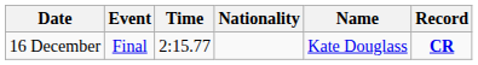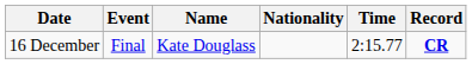 <table class="wikitable" style=text-align:center>
 <tr>
 <th>Date</th>
 <th>Event</th>
+<th>Name</th>
+<th>Nationality</th>
 <th>Time</th>
-<th>Nationality</th>
-<th>Name</th>
 <th>Record</th>
 </tr>
 <tr>
 <td>16 December</td>
 <td><a href='#'>Final</a></td>
+<td align=left><a href='#'>Kate Douglass</a></td>
+<td align=left></td>
 <td>2:15.77</td>
-<td align=left></td>
-<td align=left><a href='#'>Kate Douglass</a></td>
 <td><strong><a href='#'>CR</a></strong></td>
 </tr>
 </table>
